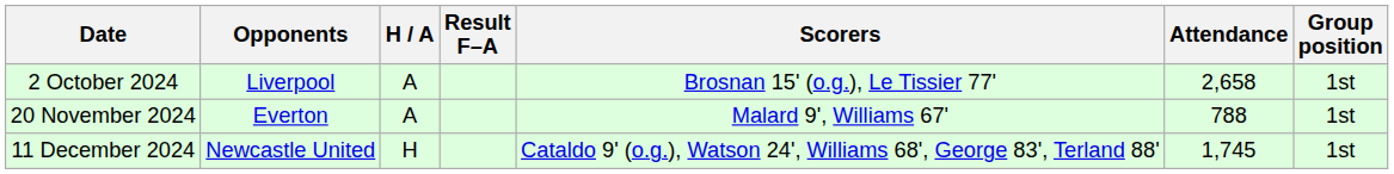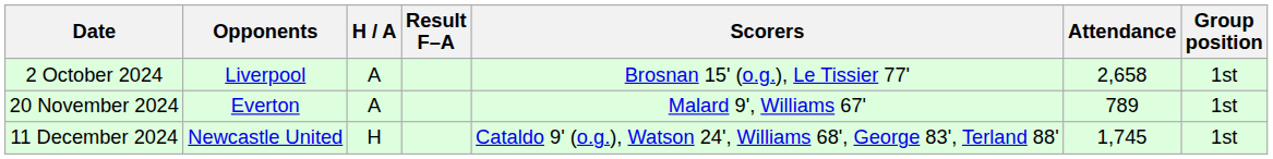 <table class="wikitable" style="text-align:center">
 <tr>
 <th>Date</th>
 <th>Opponents</th>
 <th>H / A</th>
 <th>Result<br>F–A</th>
 <th>Scorers</th>
 <th>Attendance</th>
 <th>Group<br>position</th>
 </tr>
 <tr bgcolor=#ddffdd>
 <td>2 October 2024</td>
 <td><a href='#'>Liverpool</a></td>
 <td>A</td>
 <td></td>
 <td><a href='#'>Brosnan</a> 15' (<a href='#'>o.g.</a>), <a href='#'>Le Tissier</a> 77'</td>
 <td>2,658</td>
 <td>1st</td>
 </tr>
 <tr bgcolor=#ddffdd>
 <td>20 November 2024</td>
 <td><a href='#'>Everton</a></td>
 <td>A</td>
 <td></td>
 <td><a href='#'>Malard</a> 9', <a href='#'>Williams</a> 67'</td>
-<td>788</td>
+<td>789</td>
 <td>1st</td>
 </tr>
 <tr bgcolor=#ddffdd>
 <td>11 December 2024</td>
 <td><a href='#'>Newcastle United</a></td>
 <td>H</td>
 <td></td>
 <td><a href='#'>Cataldo</a> 9' (<a href='#'>o.g.</a>), <a href='#'>Watson</a> 24', <a href='#'>Williams</a> 68', <a href='#'>George</a> 83', <a href='#'>Terland</a> 88'</td>
 <td>1,745</td>
 <td>1st</td>
 </tr>
 </table>
